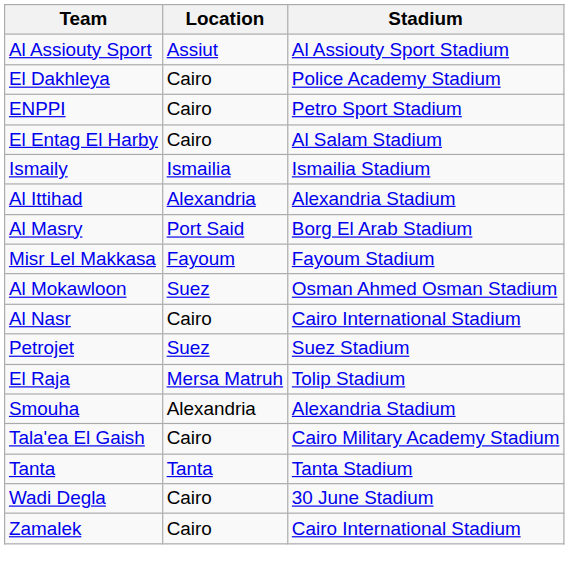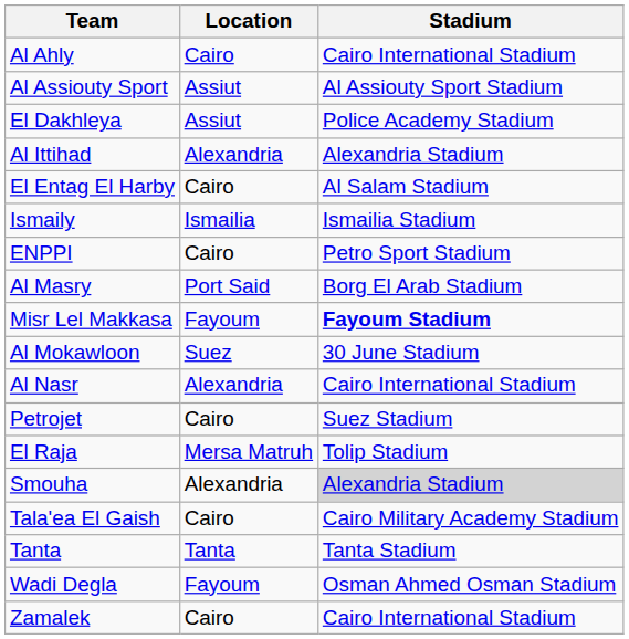 <table class="wikitable sortable">
 <tr>
 <th>Team</th>
 <th>Location</th>
 <th>Stadium</th>
+</tr>
+<tr>
+<td><a href='#'>Al Ahly</a></td>
+<td><a href='#'>Cairo</a></td>
+<td><a href='#'>Cairo International Stadium</a></td>
 </tr>
 <tr>
 <td><a href='#'>Al Assiouty Sport</a></td>
 <td><a href='#'>Assiut</a></td>
 <td><a href='#'>Al Assiouty Sport Stadium</a></td>
 </tr>
 <tr>
 <td><a href='#'>El Dakhleya</a></td>
-<td>Cairo</td>
+<td><a href='#'>Assiut</a></td>
 <td><a href='#'>Police Academy Stadium</a></td>
 </tr>
 <tr>
-<td><a href='#'>ENPPI</a></td>
-<td>Cairo</td>
-<td><a href='#'>Petro Sport Stadium</a></td>
+<td><a href='#'>Al Ittihad</a></td>
+<td><a href='#'>Alexandria</a></td>
+<td><a href='#'>Alexandria Stadium</a></td>
 </tr>
 <tr>
 <td><a href='#'>El Entag El Harby</a></td>
 <td>Cairo</td>
 <td><a href='#'>Al Salam Stadium</a></td>
 </tr>
 <tr>
 <td><a href='#'>Ismaily</a></td>
 <td><a href='#'>Ismailia</a></td>
 <td><a href='#'>Ismailia Stadium</a></td>
 </tr>
 <tr>
-<td><a href='#'>Al Ittihad</a></td>
-<td><a href='#'>Alexandria</a></td>
-<td><a href='#'>Alexandria Stadium</a></td>
+<td><a href='#'>ENPPI</a></td>
+<td>Cairo</td>
+<td><a href='#'>Petro Sport Stadium</a></td>
 </tr>
 <tr>
 <td><a href='#'>Al Masry</a></td>
 <td><a href='#'>Port Said</a></td>
 <td><a href='#'>Borg El Arab Stadium</a></td>
 </tr>
 <tr>
 <td><a href='#'>Misr Lel Makkasa</a></td>
 <td><a href='#'>Fayoum</a></td>
-<td><a href='#'>Fayoum Stadium</a></td>
+<td><strong><a href='#'>Fayoum Stadium</a></strong></td>
 </tr>
 <tr>
 <td><a href='#'>Al Mokawloon</a></td>
 <td><a href='#'>Suez</a></td>
-<td><a href='#'>Osman Ahmed Osman Stadium</a></td>
+<td><a href='#'>30 June Stadium</a></td>
 </tr>
 <tr>
 <td><a href='#'>Al Nasr</a></td>
-<td>Cairo</td>
+<td><a href='#'>Alexandria</a></td>
 <td><a href='#'>Cairo International Stadium</a></td>
 </tr>
 <tr>
 <td><a href='#'>Petrojet</a></td>
-<td><a href='#'>Suez</a></td>
+<td>Cairo</td>
 <td><a href='#'>Suez Stadium</a></td>
 </tr>
 <tr>
 <td><a href='#'>El Raja</a></td>
 <td><a href='#'>Mersa Matruh</a></td>
 <td><a href='#'>Tolip Stadium</a></td>
 </tr>
 <tr>
 <td><a href='#'>Smouha</a></td>
 <td>Alexandria</td>
-<td><a href='#'>Alexandria Stadium</a></td>
+<td style="background: lightgrey;"><a href='#'>Alexandria Stadium</a></td>
 </tr>
 <tr>
 <td><a href='#'>Tala'ea El Gaish</a></td>
 <td>Cairo</td>
 <td><a href='#'>Cairo Military Academy Stadium</a></td>
 </tr>
 <tr>
 <td><a href='#'>Tanta</a></td>
 <td><a href='#'>Tanta</a></td>
 <td><a href='#'>Tanta Stadium</a></td>
 </tr>
 <tr>
 <td><a href='#'>Wadi Degla</a></td>
-<td>Cairo</td>
-<td><a href='#'>30 June Stadium</a></td>
+<td><a href='#'>Fayoum</a></td>
+<td><a href='#'>Osman Ahmed Osman Stadium</a></td>
 </tr>
 <tr>
 <td><a href='#'>Zamalek</a></td>
 <td>Cairo</td>
 <td><a href='#'>Cairo International Stadium</a></td>
 </tr>
 </table>
